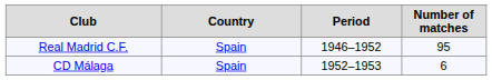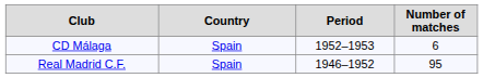 <table align="center" bgcolor="#f7f8ff" cellpadding="3" cellspacing="0" border="1" style="font-size: 95%; border: gray solid 1px; border-collapse: collapse;">
 <tr align=center bgcolor=#DDDDDD style="color:black;">
 <th width="190">Club</th>
 <th width="170">Country</th>
 <th width="120">Period</th>
 <th width="100">Number of matches</th>
 </tr>
 <tr align=center>
+<td><a href='#'>CD Málaga</a></td>
+<td><a href='#'>Spain</a></td>
+<td>1952–1953</td>
+<td>6</td>
+</tr>
+<tr align=center>
 <td><a href='#'>Real Madrid C.F.</a></td>
 <td><a href='#'>Spain</a></td>
 <td>1946–1952</td>
 <td>95</td>
 </tr>
-<tr align=center>
-<td><a href='#'>CD Málaga</a></td>
-<td><a href='#'>Spain</a></td>
-<td>1952–1953</td>
-<td>6</td>
-</tr>
 </table>
